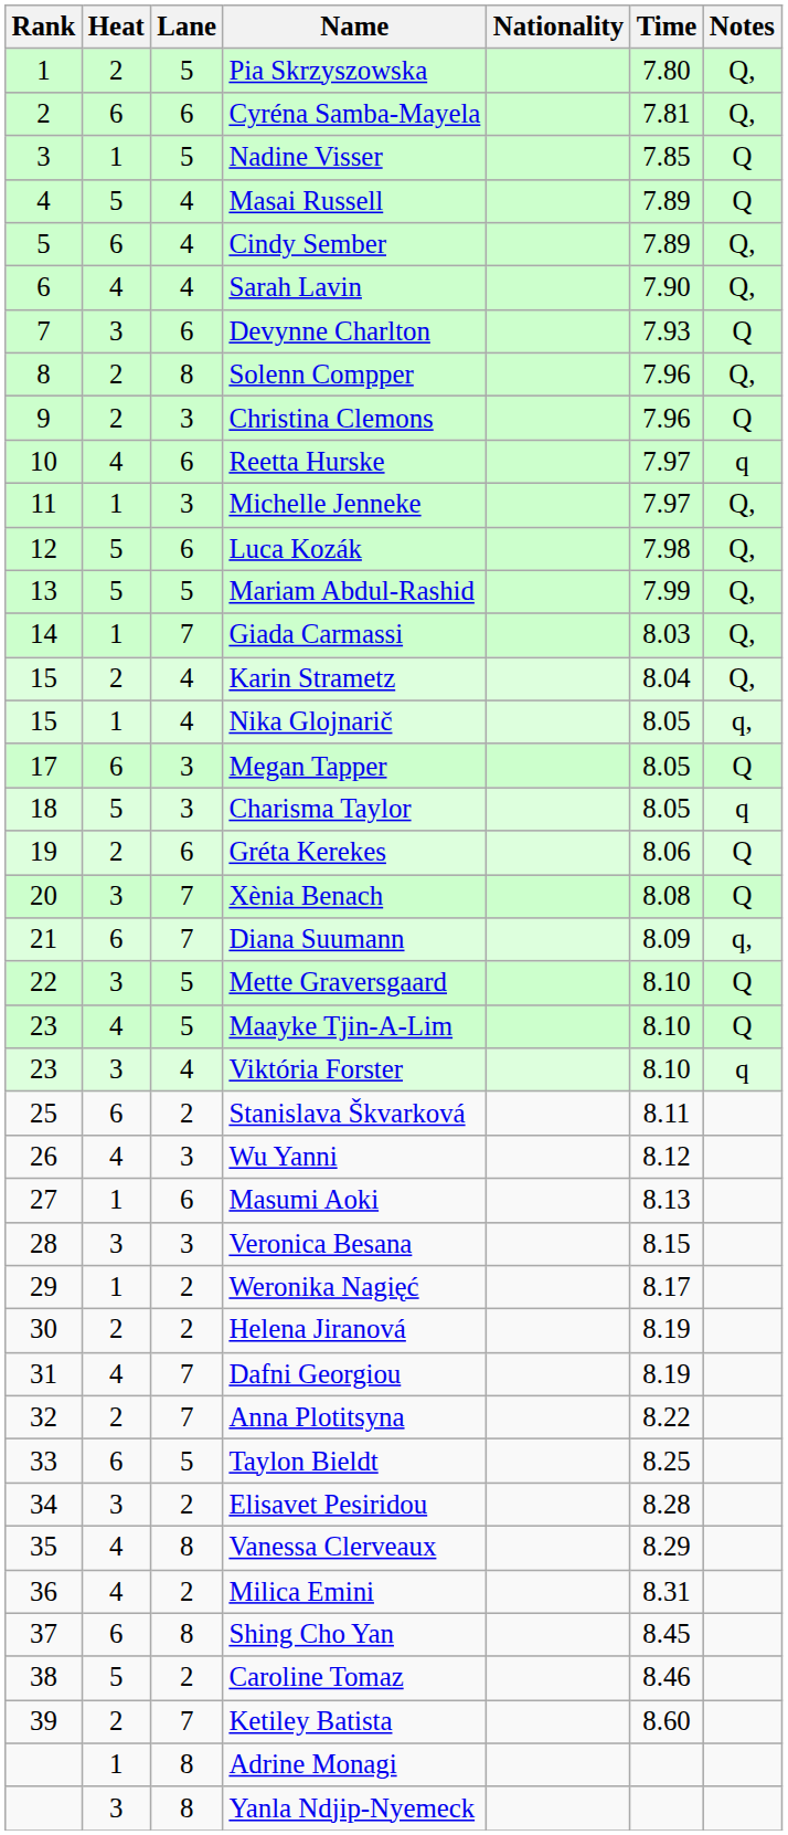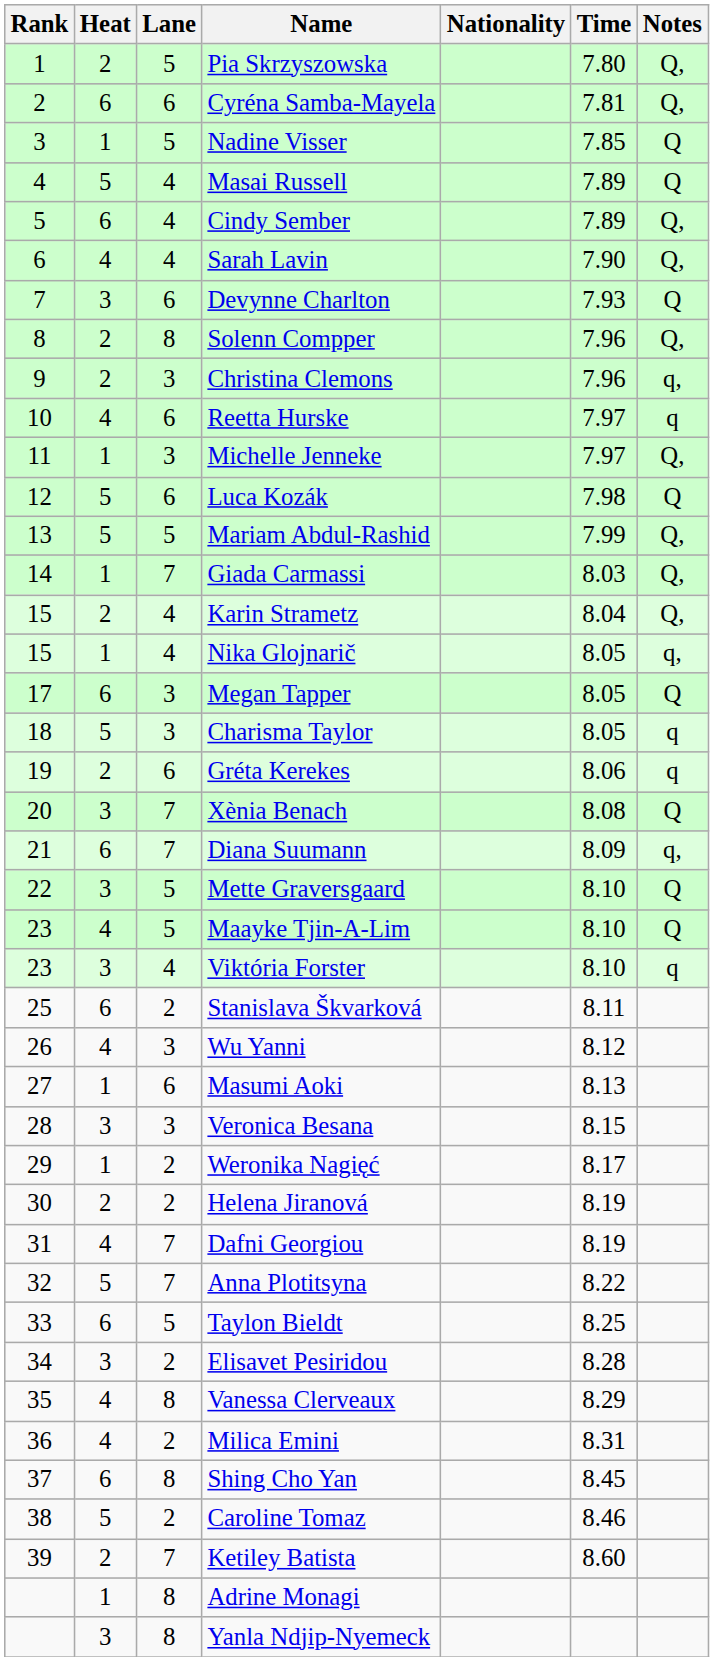 <table class="wikitable sortable" style="text-align:center">
 <tr>
 <th>Rank</th>
 <th>Heat</th>
 <th>Lane</th>
 <th>Name</th>
 <th>Nationality</th>
 <th>Time</th>
 <th>Notes</th>
 </tr>
 <tr bgcolor=ccffcc>
 <td>1</td>
 <td>2</td>
 <td>5</td>
 <td align="left"><a href='#'>Pia Skrzyszowska</a></td>
 <td align="left"></td>
 <td>7.80</td>
 <td>Q, </td>
 </tr>
 <tr bgcolor=ccffcc>
 <td>2</td>
 <td>6</td>
 <td>6</td>
 <td align="left"><a href='#'>Cyréna Samba-Mayela</a></td>
 <td align="left"></td>
 <td>7.81</td>
 <td>Q, </td>
 </tr>
 <tr bgcolor=ccffcc>
 <td>3</td>
 <td>1</td>
 <td>5</td>
 <td align="left"><a href='#'>Nadine Visser</a></td>
 <td align="left"></td>
 <td>7.85</td>
 <td>Q</td>
 </tr>
 <tr bgcolor=ccffcc>
 <td>4</td>
 <td>5</td>
 <td>4</td>
 <td align="left"><a href='#'>Masai Russell</a></td>
 <td align="left"></td>
 <td>7.89</td>
 <td>Q</td>
 </tr>
 <tr bgcolor=ccffcc>
 <td>5</td>
 <td>6</td>
 <td>4</td>
 <td align="left"><a href='#'>Cindy Sember</a></td>
 <td align="left"></td>
 <td>7.89</td>
 <td>Q, </td>
 </tr>
 <tr bgcolor=ccffcc>
 <td>6</td>
 <td>4</td>
 <td>4</td>
 <td align="left"><a href='#'>Sarah Lavin</a></td>
 <td align="left"></td>
 <td>7.90</td>
 <td>Q, </td>
 </tr>
 <tr bgcolor=ccffcc>
 <td>7</td>
 <td>3</td>
 <td>6</td>
 <td align=left><a href='#'>Devynne Charlton</a></td>
 <td align=left></td>
 <td>7.93</td>
 <td>Q</td>
 </tr>
 <tr bgcolor=ccffcc>
 <td>8</td>
 <td>2</td>
 <td>8</td>
 <td align="left"><a href='#'>Solenn Compper</a></td>
 <td align="left"></td>
 <td>7.96</td>
 <td>Q, </td>
 </tr>
 <tr bgcolor=ccffcc>
 <td>9</td>
 <td>2</td>
 <td>3</td>
 <td align="left"><a href='#'>Christina Clemons</a></td>
 <td align="left"></td>
 <td>7.96</td>
-<td>Q</td>
+<td>q, </td>
 </tr>
 <tr bgcolor=ccffcc>
 <td>10</td>
 <td>4</td>
 <td>6</td>
 <td align="left"><a href='#'>Reetta Hurske</a></td>
 <td align="left"></td>
 <td>7.97</td>
 <td>q</td>
 </tr>
 <tr bgcolor=ccffcc>
 <td>11</td>
 <td>1</td>
 <td>3</td>
 <td align="left"><a href='#'>Michelle Jenneke</a></td>
 <td align="left"></td>
 <td>7.97</td>
 <td>Q, </td>
 </tr>
 <tr bgcolor=ccffcc>
 <td>12</td>
 <td>5</td>
 <td>6</td>
 <td align="left"><a href='#'>Luca Kozák</a></td>
 <td align="left"></td>
 <td>7.98</td>
-<td>Q, </td>
+<td>Q</td>
 </tr>
 <tr bgcolor=ccffcc>
 <td>13</td>
 <td>5</td>
 <td>5</td>
 <td align="left"><a href='#'>Mariam Abdul-Rashid</a></td>
 <td align="left"></td>
 <td>7.99</td>
 <td>Q, </td>
 </tr>
 <tr bgcolor=ccffcc>
 <td>14</td>
 <td>1</td>
 <td>7</td>
 <td align="left"><a href='#'>Giada Carmassi</a></td>
 <td align="left"></td>
 <td>8.03</td>
 <td>Q, </td>
 </tr>
 <tr bgcolor=ddffdd>
 <td>15</td>
 <td>2</td>
 <td>4</td>
 <td align="left"><a href='#'>Karin Strametz</a></td>
 <td align="left"></td>
 <td>8.04</td>
 <td>Q, </td>
 </tr>
 <tr bgcolor=ddffdd>
 <td>15</td>
 <td>1</td>
 <td>4</td>
 <td align=left><a href='#'>Nika Glojnarič</a></td>
 <td align="left"></td>
 <td>8.05</td>
 <td>q, </td>
 </tr>
 <tr bgcolor=ccffcc>
 <td>17</td>
 <td>6</td>
 <td>3</td>
 <td align="left"><a href='#'>Megan Tapper</a></td>
 <td align="left"></td>
 <td>8.05</td>
 <td>Q</td>
 </tr>
 <tr bgcolor=ddffdd>
 <td>18</td>
 <td>5</td>
 <td>3</td>
 <td align=left><a href='#'>Charisma Taylor</a></td>
 <td align="left"></td>
 <td>8.05</td>
 <td>q</td>
 </tr>
 <tr bgcolor=ddffdd>
 <td>19</td>
 <td>2</td>
 <td>6</td>
 <td align="left"><a href='#'>Gréta Kerekes</a></td>
 <td align="left"></td>
 <td>8.06</td>
-<td>Q</td>
+<td>q</td>
 </tr>
 <tr bgcolor=ccffcc>
 <td>20</td>
 <td>3</td>
 <td>7</td>
 <td align="left"><a href='#'>Xènia Benach</a></td>
 <td align="left"></td>
 <td>8.08</td>
 <td>Q</td>
 </tr>
 <tr bgcolor=ddffdd>
 <td>21</td>
 <td>6</td>
 <td>7</td>
 <td align="left"><a href='#'>Diana Suumann</a></td>
 <td align="left"></td>
 <td>8.09</td>
 <td>q, </td>
 </tr>
 <tr bgcolor=ccffcc>
 <td>22</td>
 <td>3</td>
 <td>5</td>
 <td align=left><a href='#'>Mette Graversgaard</a></td>
 <td align="left"></td>
 <td>8.10</td>
 <td>Q</td>
 </tr>
 <tr bgcolor=ccffcc>
 <td>23</td>
 <td>4</td>
 <td>5</td>
 <td align="left"><a href='#'>Maayke Tjin-A-Lim</a></td>
 <td align="left"></td>
 <td>8.10</td>
 <td>Q</td>
 </tr>
 <tr bgcolor=ddffdd>
 <td>23</td>
 <td>3</td>
 <td>4</td>
 <td align="left"><a href='#'>Viktória Forster</a></td>
 <td align="left"></td>
 <td>8.10</td>
 <td>q</td>
 </tr>
 <tr>
 <td>25</td>
 <td>6</td>
 <td>2</td>
 <td align="left"><a href='#'>Stanislava Škvarková</a></td>
 <td align="left"></td>
 <td>8.11</td>
 <td></td>
 </tr>
 <tr>
 <td>26</td>
 <td>4</td>
 <td>3</td>
 <td align="left"><a href='#'>Wu Yanni</a></td>
 <td align="left"></td>
 <td>8.12</td>
 <td></td>
 </tr>
 <tr>
 <td>27</td>
 <td>1</td>
 <td>6</td>
 <td align="left"><a href='#'>Masumi Aoki</a></td>
 <td align="left"></td>
 <td>8.13</td>
 <td></td>
 </tr>
 <tr>
 <td>28</td>
 <td>3</td>
 <td>3</td>
 <td align="left"><a href='#'>Veronica Besana</a></td>
 <td align="left"></td>
 <td>8.15</td>
 <td></td>
 </tr>
 <tr>
 <td>29</td>
 <td>1</td>
 <td>2</td>
 <td align="left"><a href='#'>Weronika Nagięć</a></td>
 <td align="left"></td>
 <td>8.17</td>
 <td></td>
 </tr>
 <tr>
 <td>30</td>
 <td>2</td>
 <td>2</td>
 <td align="left"><a href='#'>Helena Jiranová</a></td>
 <td align="left"></td>
 <td>8.19</td>
 <td></td>
 </tr>
 <tr>
 <td>31</td>
 <td>4</td>
 <td>7</td>
 <td align="left"><a href='#'>Dafni Georgiou</a></td>
 <td align="left"></td>
 <td>8.19</td>
 <td></td>
 </tr>
 <tr>
 <td>32</td>
-<td>2</td>
+<td>5</td>
 <td>7</td>
 <td align=left><a href='#'>Anna Plotitsyna</a></td>
 <td align="left"></td>
 <td>8.22</td>
 <td></td>
 </tr>
 <tr>
 <td>33</td>
 <td>6</td>
 <td>5</td>
 <td align="left"><a href='#'>Taylon Bieldt</a></td>
 <td align="left"></td>
 <td>8.25</td>
 <td></td>
 </tr>
 <tr>
 <td>34</td>
 <td>3</td>
 <td>2</td>
 <td align="left"><a href='#'>Elisavet Pesiridou</a></td>
 <td align="left"></td>
 <td>8.28</td>
 <td></td>
 </tr>
 <tr>
 <td>35</td>
 <td>4</td>
 <td>8</td>
 <td align="left"><a href='#'>Vanessa Clerveaux</a></td>
 <td align="left"></td>
 <td>8.29</td>
 <td></td>
 </tr>
 <tr>
 <td>36</td>
 <td>4</td>
 <td>2</td>
 <td align="left"><a href='#'>Milica Emini</a></td>
 <td align="left"></td>
 <td>8.31</td>
 <td></td>
 </tr>
 <tr>
 <td>37</td>
 <td>6</td>
 <td>8</td>
 <td align="left"><a href='#'>Shing Cho Yan</a></td>
 <td align="left"></td>
 <td>8.45</td>
 <td></td>
 </tr>
 <tr>
 <td>38</td>
 <td>5</td>
 <td>2</td>
 <td align="left"><a href='#'>Caroline Tomaz</a></td>
 <td align="left"></td>
 <td>8.46</td>
 <td></td>
 </tr>
 <tr>
 <td>39</td>
 <td>2</td>
 <td>7</td>
 <td align="left"><a href='#'>Ketiley Batista</a></td>
 <td align=left></td>
 <td>8.60</td>
 <td></td>
 </tr>
 <tr>
 <td></td>
 <td>1</td>
 <td>8</td>
 <td align="left"><a href='#'>Adrine Monagi</a></td>
 <td align="left"></td>
 <td></td>
 <td></td>
 </tr>
 <tr>
 <td></td>
 <td>3</td>
 <td>8</td>
 <td align="left"><a href='#'>Yanla Ndjip-Nyemeck</a></td>
 <td align="left"></td>
 <td></td>
 <td></td>
 </tr>
 </table>
